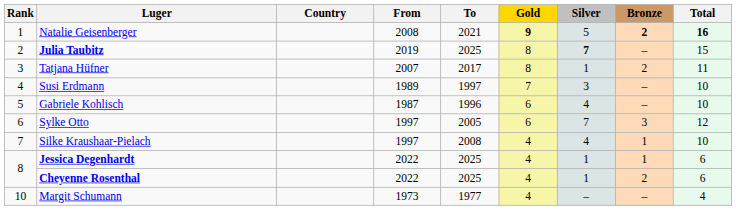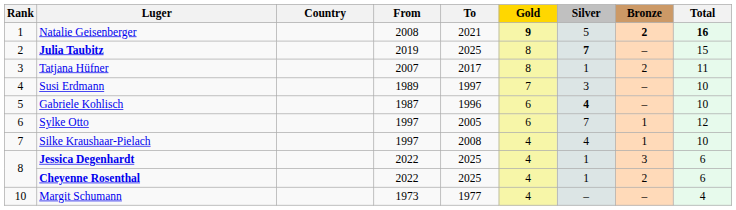 <table class="wikitable plainrowheaders" width=80% style="text-align:center;">
 <tr style="background-color:#EDEDED;">
 <th class="hintergrundfarbe5" style="width:1em">Rank</th>
 <th class="hintergrundfarbe5">Luger</th>
 <th class="hintergrundfarbe5">Country</th>
 <th class="hintergrundfarbe5">From</th>
 <th class="hintergrundfarbe5">To</th>
 <th style="background:    gold; width:8%">Gold</th>
 <th style="background:  silver; width:8%">Silver</th>
 <th style="background: #CC9966; width:8%">Bronze</th>
 <th class="hintergrundfarbe5" style="width:8%">Total</th>
 </tr>
 <tr>
 <td>1</td>
 <td align="left"><a href='#'>Natalie Geisenberger</a></td>
 <td align="left"></td>
 <td>2008</td>
 <td>2021</td>
 <td bgcolor="#F7F6A8"><strong>9</strong></td>
 <td bgcolor="#DCE5E5">5</td>
 <td bgcolor="#FFDAB9"><strong>2</strong></td>
 <td bgcolor="#E7FAEC"><strong>16</strong></td>
 </tr>
 <tr align="center">
 <td>2</td>
 <td align="left"><strong><a href='#'>Julia Taubitz</a></strong></td>
 <td align="left"></td>
 <td>2019</td>
 <td>2025</td>
 <td bgcolor="#F7F6A8">8</td>
 <td bgcolor="#DCE5E5"><strong>7</strong></td>
 <td bgcolor="#FFDAB9">–</td>
 <td bgcolor="#E7FAEC">15</td>
 </tr>
 <tr align="center">
 <td>3</td>
 <td align="left"><a href='#'>Tatjana Hüfner</a></td>
 <td align="left"></td>
 <td>2007</td>
 <td>2017</td>
 <td bgcolor="#F7F6A8">8</td>
 <td bgcolor="#DCE5E5">1</td>
 <td bgcolor="#FFDAB9">2</td>
 <td bgcolor="#E7FAEC">11</td>
 </tr>
 <tr align="center">
 <td>4</td>
 <td align="left"><a href='#'>Susi Erdmann</a></td>
 <td align="left"><br></td>
 <td>1989</td>
 <td>1997</td>
 <td bgcolor="#F7F6A8">7</td>
 <td bgcolor="#DCE5E5">3</td>
 <td bgcolor="#FFDAB9">–</td>
 <td bgcolor="#E7FAEC">10</td>
 </tr>
 <tr align="center">
 <td>5</td>
 <td align="left"><a href='#'>Gabriele Kohlisch</a></td>
 <td align="left"><br></td>
 <td>1987</td>
 <td>1996</td>
 <td bgcolor="#F7F6A8">6</td>
-<td bgcolor="#DCE5E5">4</td>
+<td bgcolor="#DCE5E5"><strong>4</strong></td>
 <td bgcolor="#FFDAB9">–</td>
 <td bgcolor="#E7FAEC">10</td>
 </tr>
 <tr align="center">
 <td>6</td>
 <td align="left"><a href='#'>Sylke Otto</a></td>
 <td align="left"></td>
 <td>1997</td>
 <td>2005</td>
 <td bgcolor="#F7F6A8">6</td>
 <td bgcolor="#DCE5E5">7</td>
-<td bgcolor="#FFDAB9">3</td>
+<td bgcolor="#FFDAB9">1</td>
 <td bgcolor="#E7FAEC">12</td>
 </tr>
 <tr align="center">
 <td>7</td>
 <td align="left"><a href='#'>Silke Kraushaar-Pielach</a></td>
 <td align="left"></td>
 <td>1997</td>
 <td>2008</td>
 <td bgcolor="#F7F6A8">4</td>
 <td bgcolor="#DCE5E5">4</td>
 <td bgcolor="#FFDAB9">1</td>
 <td bgcolor="#E7FAEC">10</td>
 </tr>
 <tr align="center">
 <td rowspan="2">8</td>
 <td align="left"><strong><a href='#'>Jessica Degenhardt</a></strong></td>
 <td align="left"></td>
 <td>2022</td>
 <td>2025</td>
 <td bgcolor="#F7F6A8">4</td>
 <td bgcolor="#DCE5E5">1</td>
-<td bgcolor="#FFDAB9">1</td>
+<td bgcolor="#FFDAB9">3</td>
 <td bgcolor="#E7FAEC">6</td>
 </tr>
 <tr align="center">
 <td align="left"><strong><a href='#'>Cheyenne Rosenthal</a></strong></td>
 <td align="left"></td>
 <td>2022</td>
 <td>2025</td>
 <td bgcolor="#F7F6A8">4</td>
 <td bgcolor="#DCE5E5">1</td>
 <td bgcolor="#FFDAB9">2</td>
 <td bgcolor="#E7FAEC">6</td>
 </tr>
 <tr align="center">
 <td>10</td>
 <td align="left"><a href='#'>Margit Schumann</a></td>
 <td align="left"></td>
 <td>1973</td>
 <td>1977</td>
 <td bgcolor="#F7F6A8">4</td>
 <td bgcolor="#DCE5E5">–</td>
 <td bgcolor="#FFDAB9">–</td>
 <td bgcolor="#E7FAEC">4</td>
 </tr>
 </table>
